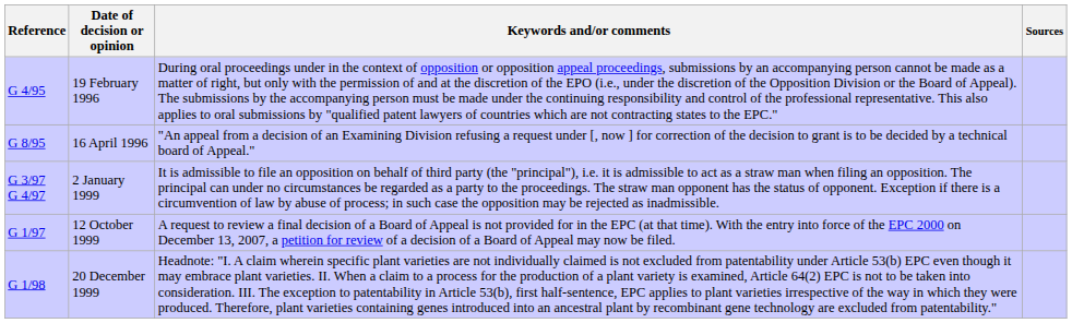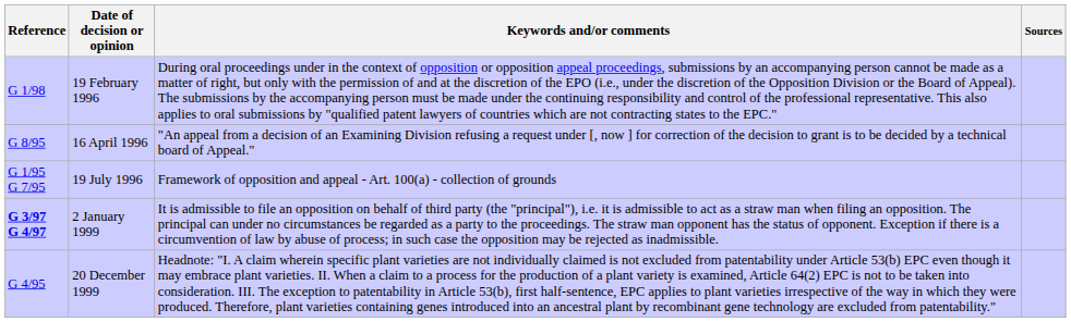 <table class="wikitable">
 <tr>
 <th>Reference</th>
 <th>Date of decision or opinion</th>
 <th>Keywords and/or comments</th>
 <th><small>Sources</small></th>
 </tr>
 <tr bgcolor="#ccccff">
-<td><a href='#'>G 4/95</a></td>
+<td><a href='#'>G 1/98</a></td>
 <td>19 February 1996</td>
 <td>During oral proceedings under  in the context of <a href='#'>opposition</a> or opposition <a href='#'>appeal proceedings</a>, submissions by an accompanying person cannot be made as a matter of right, but only with the permission of and at the discretion of the EPO (i.e., under the discretion of the Opposition Division or the Board of Appeal). The submissions by the accompanying person must be made under the continuing responsibility and control of the professional representative. This also applies to oral submissions by "qualified patent lawyers of countries which are not contracting states to the EPC."</td>
 <td></td>
 </tr>
 <tr bgcolor="#ccccff">
 <td><a href='#'>G 8/95</a></td>
 <td>16 April 1996</td>
 <td>"An appeal from a decision of an Examining Division refusing a request under [, now ] for correction of the decision to grant is to be decided by a technical board of Appeal."</td>
 <td></td>
 </tr>
 <tr bgcolor="#ccccff">
-<td><a href='#'>G 3/97</a> <br> <a href='#'>G 4/97</a></td>
+<td><a href='#'>G 1/95</a> <br> <a href='#'>G 7/95</a></td>
+<td>19 July 1996</td>
+<td>Framework of opposition and appeal - Art. 100(a) - collection of grounds</td>
+<td><br></td>
+</tr>
+<tr bgcolor="#ccccff">
+<td><strong><a href='#'>G 3/97</a> <br> <a href='#'>G 4/97</a></strong></td>
 <td>2 January 1999</td>
 <td>It is admissible to file an opposition on behalf of third party (the "principal"), i.e. it is admissible to act as a straw man when filing an opposition. The principal can under no circumstances be regarded as a party to the proceedings. The straw man opponent has the status of opponent. Exception if there is a circumvention of law by abuse of process; in such case the opposition may be rejected as inadmissible.</td>
 <td><br></td>
 </tr>
 <tr bgcolor="#ccccff">
-<td><a href='#'>G 1/97</a></td>
-<td>12 October 1999</td>
-<td>A request to review a final decision of a Board of Appeal is not provided for in the EPC (at that time). With the entry into force of the <a href='#'>EPC 2000</a> on December 13, 2007, a <a href='#'>petition for review</a> of a decision of a Board of Appeal may now be filed.</td>
-<td></td>
-</tr>
-<tr bgcolor="#ccccff">
-<td><a href='#'>G 1/98</a></td>
+<td><a href='#'>G 4/95</a></td>
 <td>20 December 1999</td>
 <td>Headnote: "I. A claim wherein specific plant varieties are not individually claimed is not excluded from patentability under Article 53(b) EPC even though it may embrace plant varieties. II. When a claim to a process for the production of a plant variety is examined, Article 64(2) EPC is not to be taken into consideration. III. The exception to patentability in Article 53(b), first half-sentence, EPC applies to plant varieties irrespective of the way in which they were produced. Therefore, plant varieties containing genes introduced into an ancestral plant by recombinant gene technology are excluded from patentability."</td>
 <td></td>
 </tr>
 </table>
